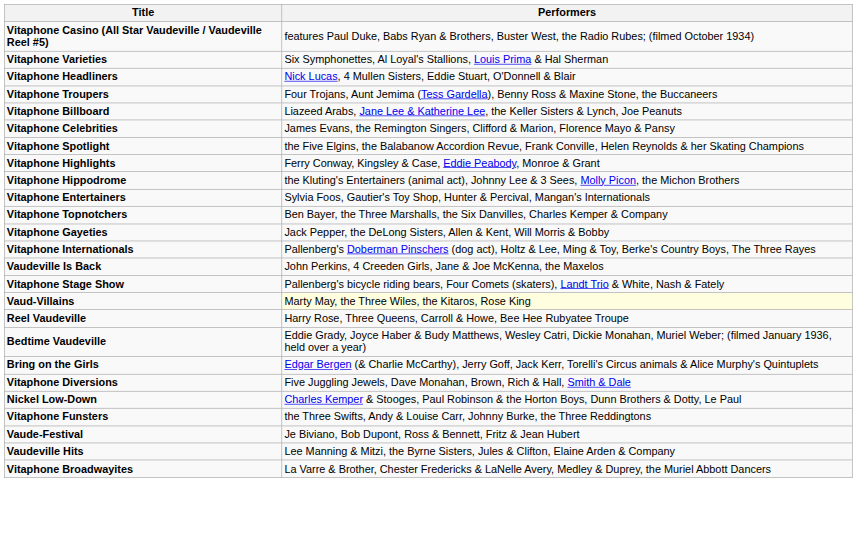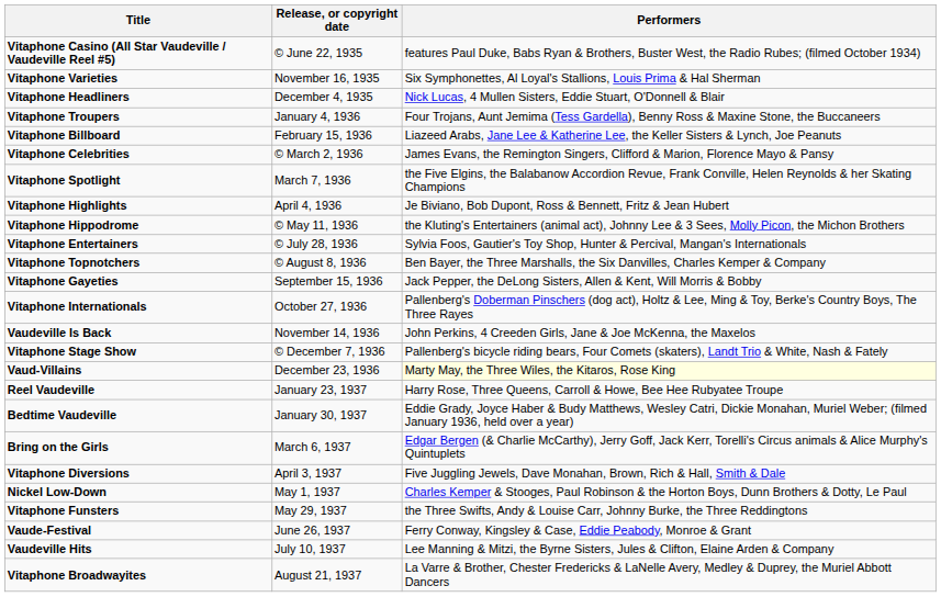 <table class="wikitable sortable" border="1">
 <tr>
 <th>Title</th>
+<th>Release, or copyright date </th>
 <th>Performers</th>
 </tr>
 <tr>
 <td><strong>Vitaphone Casino (All Star Vaudeville / Vaudeville Reel #5)</strong></td>
+<td>© June 22, 1935</td>
 <td>features Paul Duke, Babs Ryan & Brothers, Buster West, the Radio Rubes; (filmed October 1934)</td>
 </tr>
 <tr>
 <td><strong>Vitaphone Varieties</strong></td>
+<td>November 16, 1935</td>
 <td>Six Symphonettes, Al Loyal's Stallions, <a href='#'>Louis Prima</a> & Hal Sherman</td>
 </tr>
 <tr>
 <td><strong>Vitaphone Headliners</strong></td>
+<td>December 4, 1935</td>
 <td><a href='#'>Nick Lucas</a>, 4 Mullen Sisters, Eddie Stuart, O'Donnell & Blair</td>
 </tr>
 <tr>
 <td><strong>Vitaphone Troupers</strong></td>
+<td>January 4, 1936 </td>
 <td>Four Trojans, Aunt Jemima (<a href='#'>Tess Gardella</a>), Benny Ross & Maxine Stone, the Buccaneers</td>
 </tr>
 <tr>
 <td><strong>Vitaphone Billboard</strong></td>
+<td>February 15, 1936</td>
 <td>Liazeed Arabs, <a href='#'>Jane Lee & Katherine Lee</a>, the Keller Sisters & Lynch, Joe Peanuts</td>
 </tr>
 <tr>
 <td><strong>Vitaphone Celebrities</strong></td>
+<td>© March 2, 1936</td>
 <td>James Evans, the Remington Singers, Clifford & Marion, Florence Mayo & Pansy</td>
 </tr>
 <tr>
 <td><strong>Vitaphone Spotlight</strong></td>
+<td>March 7, 1936</td>
 <td>the Five Elgins, the Balabanow Accordion Revue, Frank Conville, Helen Reynolds & her Skating Champions</td>
 </tr>
 <tr>
 <td><strong>Vitaphone Highlights</strong></td>
-<td>Ferry Conway, Kingsley & Case, <a href='#'>Eddie Peabody</a>, Monroe & Grant</td>
+<td>April 4, 1936</td>
+<td>Je Biviano, Bob Dupont, Ross & Bennett, Fritz & Jean Hubert</td>
 </tr>
 <tr>
 <td><strong>Vitaphone Hippodrome</strong></td>
+<td>© May 11, 1936</td>
 <td>the Kluting's Entertainers (animal act), Johnny Lee & 3 Sees, <a href='#'>Molly Picon</a>, the Michon Brothers</td>
 </tr>
 <tr>
 <td><strong>Vitaphone Entertainers</strong></td>
+<td>© July 28, 1936</td>
 <td>Sylvia Foos, Gautier's Toy Shop, Hunter & Percival, Mangan's Internationals</td>
 </tr>
 <tr>
 <td><strong>Vitaphone Topnotchers</strong></td>
+<td>© August 8, 1936</td>
 <td>Ben Bayer, the Three Marshalls, the Six Danvilles, Charles Kemper & Company</td>
 </tr>
 <tr>
 <td><strong>Vitaphone Gayeties</strong></td>
+<td>September 15, 1936</td>
 <td>Jack Pepper, the DeLong Sisters, Allen & Kent, Will Morris & Bobby</td>
 </tr>
 <tr>
 <td><strong>Vitaphone Internationals</strong></td>
+<td>October 27, 1936</td>
 <td>Pallenberg's <a href='#'>Doberman Pinschers</a> (dog act), Holtz & Lee, Ming & Toy, Berke's Country Boys, The Three Rayes</td>
 </tr>
 <tr>
 <td><strong>Vaudeville Is Back</strong></td>
+<td>November 14, 1936</td>
 <td>John Perkins, 4 Creeden Girls, Jane & Joe McKenna, the Maxelos</td>
 </tr>
 <tr>
 <td><strong>Vitaphone Stage Show</strong></td>
+<td>© December 7, 1936</td>
 <td>Pallenberg's bicycle riding bears, Four Comets (skaters), <a href='#'>Landt Trio</a> & White, Nash & Fately</td>
 </tr>
 <tr>
 <td><strong>Vaud-Villains</strong></td>
+<td>December 23, 1936</td>
 <td style="background: lightyellow;">Marty May, the Three Wiles, the Kitaros, Rose King</td>
 </tr>
 <tr>
 <td><strong>Reel Vaudeville</strong></td>
+<td>January 23, 1937</td>
 <td>Harry Rose, Three Queens, Carroll & Howe, Bee Hee Rubyatee Troupe</td>
 </tr>
 <tr>
 <td><strong>Bedtime Vaudeville</strong></td>
+<td>January 30, 1937</td>
 <td>Eddie Grady, Joyce Haber & Budy Matthews, Wesley Catri, Dickie Monahan, Muriel Weber; (filmed January 1936, held over a year)</td>
 </tr>
 <tr>
 <td><strong>Bring on the Girls</strong></td>
+<td>March 6, 1937</td>
 <td><a href='#'>Edgar Bergen</a> (& Charlie McCarthy), Jerry Goff, Jack Kerr, Torelli's Circus animals & Alice Murphy's Quintuplets</td>
 </tr>
 <tr>
 <td><strong>Vitaphone Diversions</strong></td>
+<td>April 3, 1937</td>
 <td>Five Juggling Jewels, Dave Monahan, Brown, Rich & Hall, <a href='#'>Smith & Dale</a></td>
 </tr>
 <tr>
 <td><strong>Nickel Low-Down</strong></td>
+<td>May 1, 1937</td>
 <td><a href='#'>Charles Kemper</a> & Stooges, Paul Robinson & the Horton Boys, Dunn Brothers & Dotty, Le Paul</td>
 </tr>
 <tr>
 <td><strong>Vitaphone Funsters</strong></td>
+<td>May 29, 1937</td>
 <td>the Three Swifts, Andy & Louise Carr, Johnny Burke, the Three Reddingtons</td>
 </tr>
 <tr>
 <td><strong>Vaude-Festival</strong></td>
-<td>Je Biviano, Bob Dupont, Ross & Bennett, Fritz & Jean Hubert</td>
+<td>June 26, 1937</td>
+<td>Ferry Conway, Kingsley & Case, <a href='#'>Eddie Peabody</a>, Monroe & Grant</td>
 </tr>
 <tr>
 <td><strong>Vaudeville Hits</strong></td>
+<td>July 10, 1937</td>
 <td>Lee Manning & Mitzi, the Byrne Sisters, Jules & Clifton, Elaine Arden & Company</td>
 </tr>
 <tr>
 <td><strong>Vitaphone Broadwayites</strong></td>
+<td>August 21, 1937</td>
 <td>La Varre & Brother, Chester Fredericks & LaNelle Avery, Medley & Duprey, the Muriel Abbott Dancers</td>
 </tr>
 </table>
